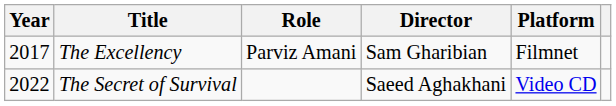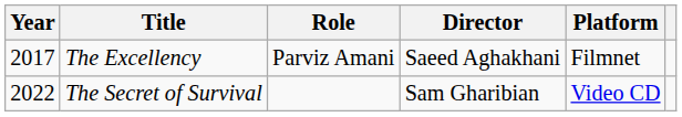 <table class="wikitable sortable">
 <tr>
 <th>Year</th>
 <th>Title</th>
 <th>Role</th>
 <th>Director</th>
 <th>Platform</th>
 <th></th>
 </tr>
 <tr>
 <td>2017</td>
 <td><em>The Excellency</em></td>
 <td>Parviz Amani</td>
-<td>Sam Gharibian</td>
+<td>Saeed Aghakhani</td>
 <td>Filmnet</td>
 <td></td>
 </tr>
 <tr>
 <td>2022</td>
 <td><em>The Secret of Survival</em></td>
 <td></td>
-<td>Saeed Aghakhani</td>
+<td>Sam Gharibian</td>
 <td><a href='#'>Video CD</a></td>
 <td></td>
 </tr>
 </table>
